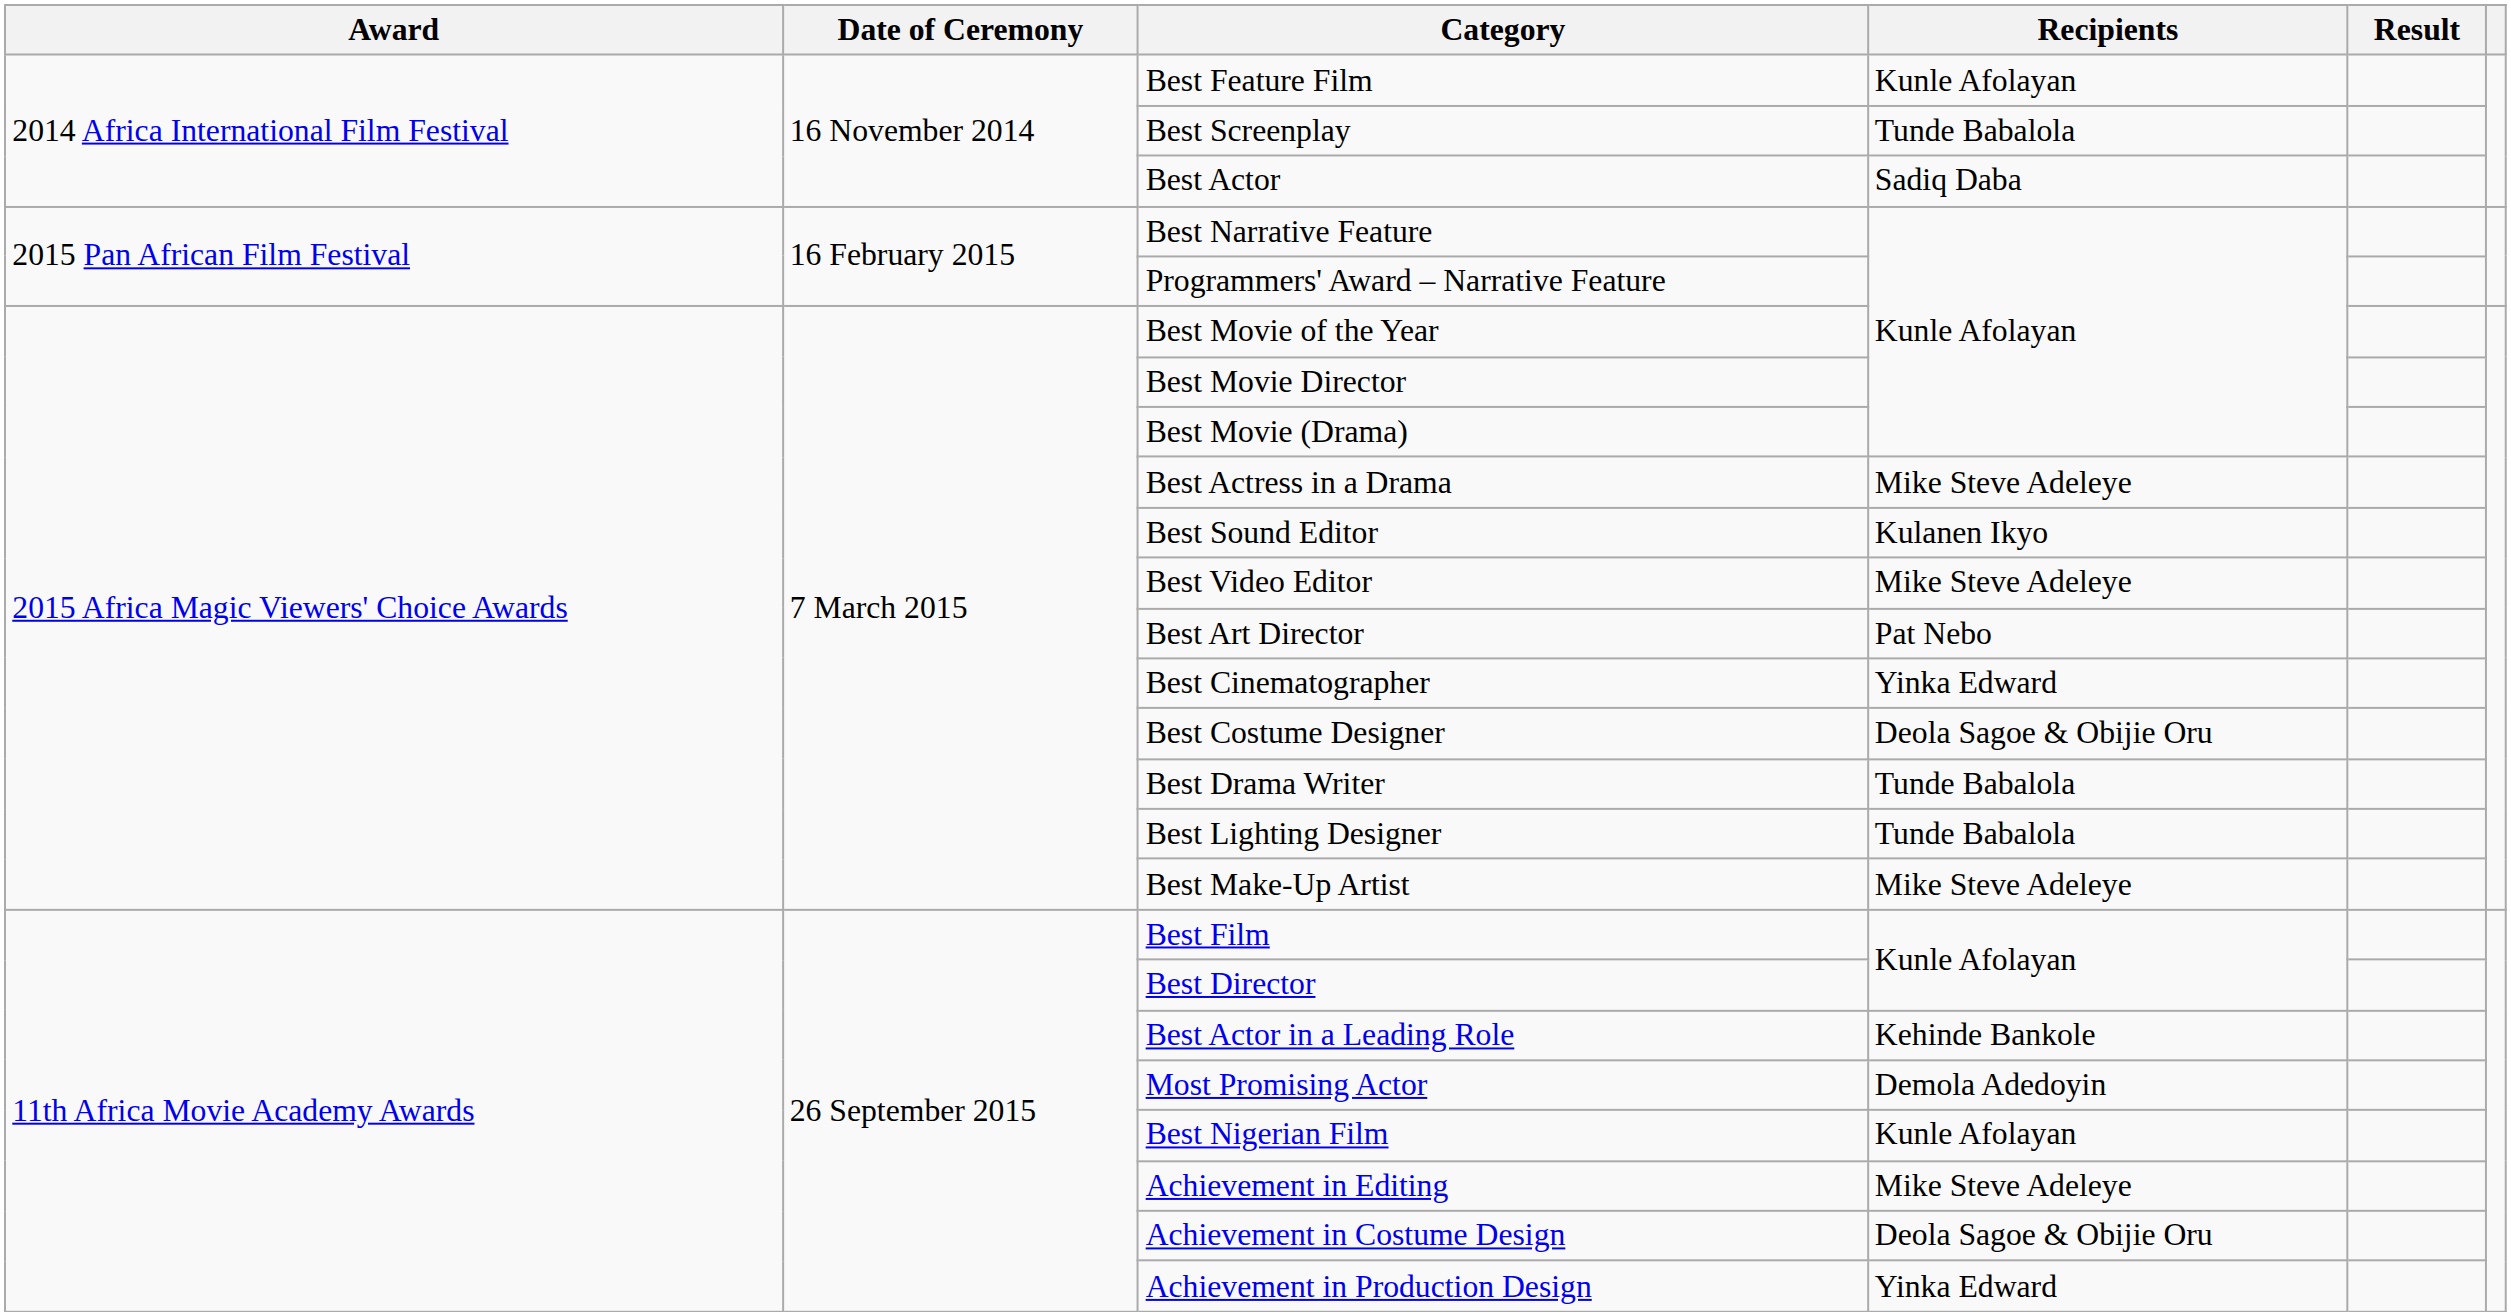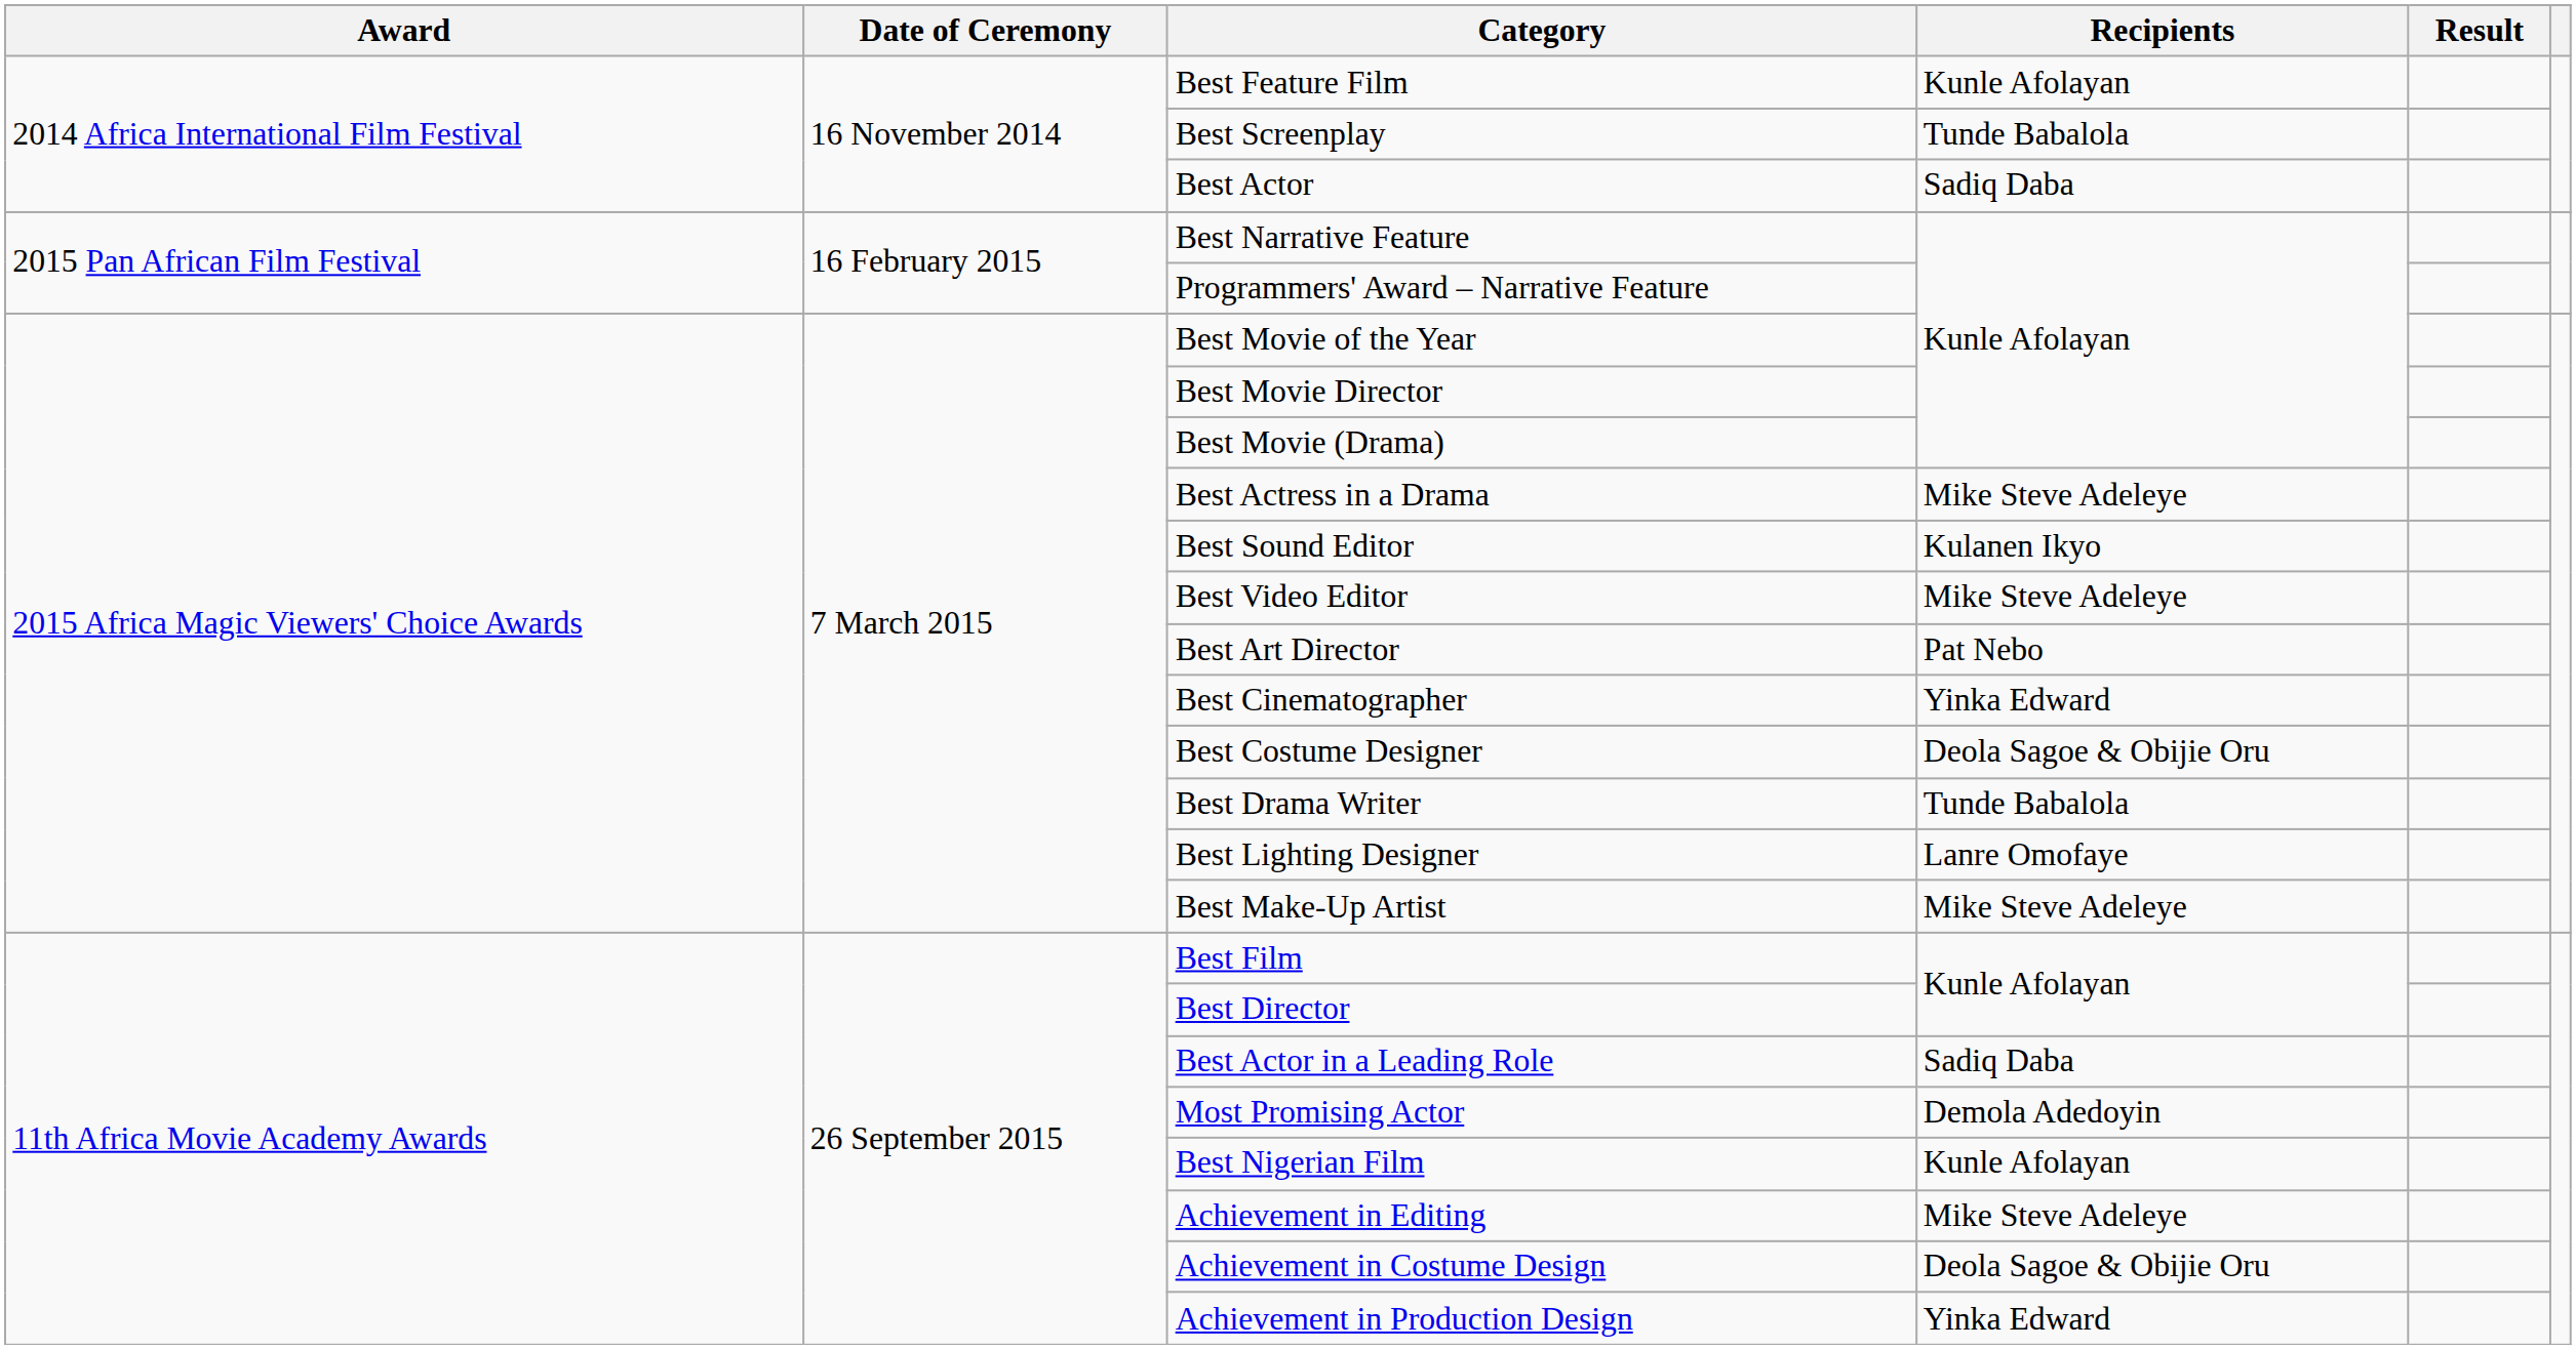 <table class="wikitable sortable" style="width:100%">
 <tr>
 <th scope="col">Award</th>
 <th scope="col">Date of Ceremony</th>
 <th scope="col">Category</th>
 <th scope="col">Recipients</th>
 <th scope="col">Result</th>
 <th ! class="unsortable"></th>
 </tr>
 <tr>
 <td rowspan="3" scope="row">2014 <a href='#'>Africa International Film Festival</a></td>
 <td rowspan="3">16 November 2014</td>
 <td>Best Feature Film</td>
 <td>Kunle Afolayan</td>
 <td></td>
 <td rowspan="3"></td>
 </tr>
 <tr>
 <td>Best Screenplay</td>
 <td>Tunde Babalola</td>
 <td></td>
 </tr>
 <tr>
 <td>Best Actor</td>
 <td>Sadiq Daba</td>
 <td></td>
 </tr>
 <tr>
 <td rowspan="2" scope="row">2015 <a href='#'>Pan African Film Festival</a></td>
 <td rowspan="2">16 February 2015</td>
 <td>Best Narrative Feature</td>
 <td rowspan="5">Kunle Afolayan</td>
 <td></td>
 <td rowspan="2"></td>
 </tr>
 <tr>
 <td>Programmers' Award – Narrative Feature</td>
 <td></td>
 </tr>
 <tr>
 <td rowspan="12" scope="row"><a href='#'>2015 Africa Magic Viewers' Choice Awards</a></td>
 <td rowspan="12">7 March 2015</td>
 <td>Best Movie of the Year</td>
 <td></td>
 <td rowspan="12"></td>
 </tr>
 <tr>
 <td>Best Movie Director</td>
 <td></td>
 </tr>
 <tr>
 <td>Best Movie (Drama)</td>
 <td></td>
 </tr>
 <tr>
 <td>Best Actress in a Drama</td>
 <td>Mike Steve Adeleye</td>
 <td></td>
 </tr>
 <tr>
 <td>Best Sound Editor</td>
 <td>Kulanen Ikyo</td>
 <td></td>
 </tr>
 <tr>
 <td>Best Video Editor</td>
 <td>Mike Steve Adeleye</td>
 <td></td>
 </tr>
 <tr>
 <td>Best Art Director</td>
 <td>Pat Nebo</td>
 <td></td>
 </tr>
 <tr>
 <td>Best Cinematographer</td>
 <td>Yinka Edward</td>
 <td></td>
 </tr>
 <tr>
 <td>Best Costume Designer</td>
 <td>Deola Sagoe & Obijie Oru</td>
 <td></td>
 </tr>
 <tr>
 <td>Best Drama Writer</td>
 <td>Tunde Babalola</td>
 <td></td>
 </tr>
 <tr>
 <td>Best Lighting Designer</td>
-<td>Tunde Babalola</td>
+<td>Lanre Omofaye</td>
 <td></td>
 </tr>
 <tr>
 <td>Best Make-Up Artist</td>
 <td>Mike Steve Adeleye</td>
 <td></td>
 </tr>
 <tr>
 <td rowspan="8" scope="row"><a href='#'>11th Africa Movie Academy Awards</a></td>
 <td rowspan="8">26 September 2015</td>
 <td><a href='#'>Best Film</a></td>
 <td rowspan="2">Kunle Afolayan</td>
 <td></td>
 <td rowspan="8"></td>
 </tr>
 <tr>
 <td><a href='#'>Best Director</a></td>
 <td></td>
 </tr>
 <tr>
 <td><a href='#'>Best Actor in a Leading Role</a></td>
-<td>Kehinde Bankole</td>
+<td>Sadiq Daba</td>
 <td></td>
 </tr>
 <tr>
 <td><a href='#'>Most Promising Actor</a></td>
 <td>Demola Adedoyin</td>
 <td></td>
 </tr>
 <tr>
 <td><a href='#'>Best Nigerian Film</a></td>
 <td>Kunle Afolayan</td>
 <td></td>
 </tr>
 <tr>
 <td><a href='#'>Achievement in Editing</a></td>
 <td>Mike Steve Adeleye</td>
 <td></td>
 </tr>
 <tr>
 <td><a href='#'>Achievement in Costume Design</a></td>
 <td>Deola Sagoe & Obijie Oru</td>
 <td></td>
 </tr>
 <tr>
 <td><a href='#'>Achievement in Production Design</a></td>
 <td>Yinka Edward</td>
 <td></td>
 </tr>
 </table>
